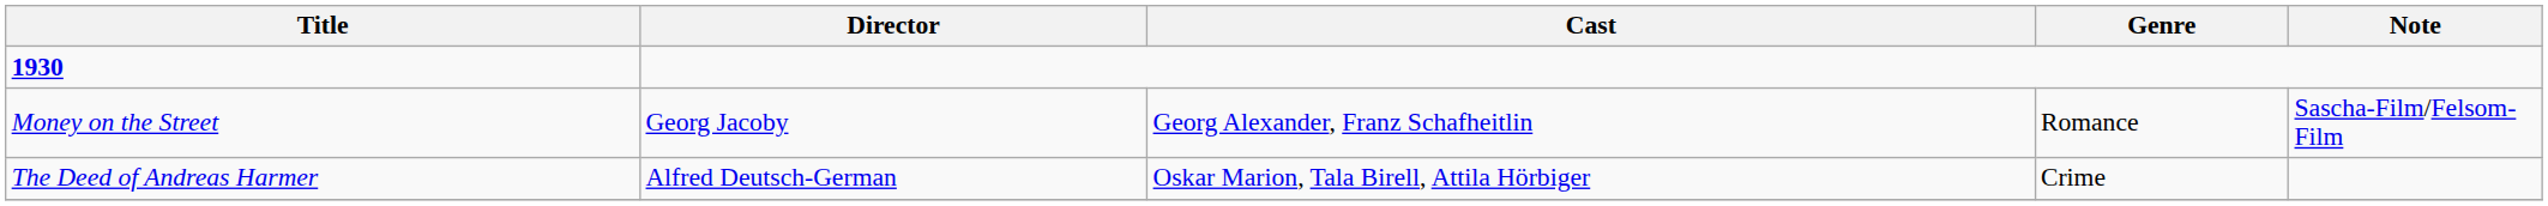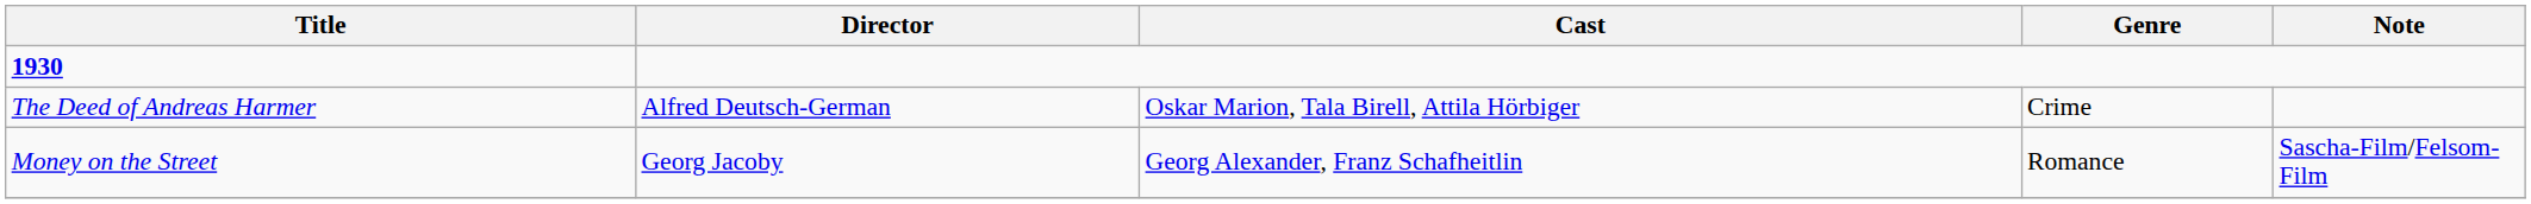 <table class="wikitable">
 <tr>
 <th width=25%>Title</th>
 <th width=20%>Director</th>
 <th width=35%>Cast</th>
 <th width=10%>Genre</th>
 <th width=15%>Note</th>
 </tr>
 <tr>
 <td><strong><a href='#'>1930</a></strong></td>
 </tr>
 <tr>
+<td><em><a href='#'>The Deed of Andreas Harmer</a></em></td>
+<td><a href='#'>Alfred Deutsch-German</a></td>
+<td><a href='#'>Oskar Marion</a>, <a href='#'>Tala Birell</a>, <a href='#'>Attila Hörbiger</a></td>
+<td>Crime</td>
+<td></td>
+</tr>
+<tr>
 <td><em><a href='#'>Money on the Street</a></em></td>
 <td><a href='#'>Georg Jacoby</a></td>
 <td><a href='#'>Georg Alexander</a>, <a href='#'>Franz Schafheitlin</a></td>
 <td>Romance</td>
 <td><a href='#'>Sascha-Film</a>/<a href='#'>Felsom-Film</a></td>
 </tr>
 <tr>
-<td><em><a href='#'>The Deed of Andreas Harmer</a></em></td>
-<td><a href='#'>Alfred Deutsch-German</a></td>
-<td><a href='#'>Oskar Marion</a>, <a href='#'>Tala Birell</a>, <a href='#'>Attila Hörbiger</a></td>
-<td>Crime</td>
-<td></td>
-</tr>
-<tr>
 </tr>
 </table>
